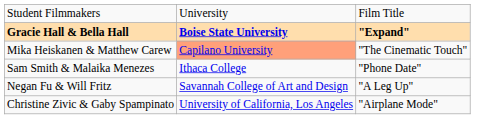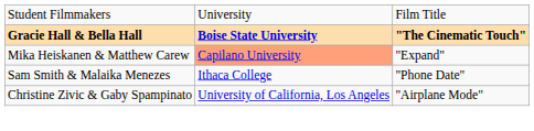 <table class="wikitable">
 <tr>
 <td>Student Filmmakers</td>
 <td>University</td>
 <td>Film Title</td>
 </tr>
 <tr style="font-weight:bold; background:navajowhite;">
 <td>Gracie Hall & Bella Hall</td>
 <td><a href='#'>Boise State University</a></td>
-<td>"Expand"</td>
+<td>"The Cinematic Touch"</td>
 </tr>
 <tr>
 <td>Mika Heiskanen & Matthew Carew</td>
 <td style="background: lightsalmon;"><a href='#'>Capilano University</a></td>
-<td>"The Cinematic Touch"</td>
+<td>"Expand"</td>
 </tr>
 <tr>
 <td>Sam Smith & Malaika Menezes</td>
 <td><a href='#'>Ithaca College</a></td>
 <td>"Phone Date"</td>
 </tr>
 <tr>
-<td>Negan Fu & Will Fritz</td>
-<td><a href='#'>Savannah College of Art and Design</a></td>
-<td>"A Leg Up"</td>
-</tr>
-<tr>
 <td>Christine Zivic & Gaby Spampinato</td>
 <td><a href='#'>University of California, Los Angeles</a></td>
 <td>"Airplane Mode"</td>
 </tr>
 </table>
